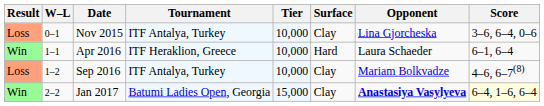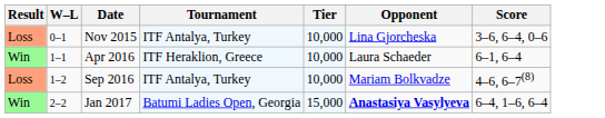 <table class="sortable wikitable">
 <tr>
 <th>Result</th>
 <th class="unsortable">W–L</th>
 <th>Date</th>
 <th>Tournament</th>
 <th>Tier</th>
-<th>Surface</th>
 <th>Opponent</th>
 <th class="unsortable">Score</th>
 </tr>
 <tr>
 <td style="background:#ffa07a;">Loss</td>
 <td><small>0–1</small></td>
 <td>Nov 2015</td>
 <td style="background:#f0f8ff;">ITF Antalya, Turkey</td>
 <td style="background:#f0f8ff;">10,000</td>
-<td>Clay</td>
 <td> <a href='#'>Lina Gjorcheska</a></td>
 <td>3–6, 6–4, 0–6</td>
 </tr>
 <tr>
 <td style="background:#98fb98;">Win</td>
 <td><small>1–1</small></td>
 <td>Apr 2016</td>
 <td style="background:#f0f8ff;">ITF Heraklion, Greece</td>
 <td style="background:#f0f8ff;">10,000</td>
-<td>Hard</td>
 <td> Laura Schaeder</td>
 <td>6–1, 6–4</td>
 </tr>
 <tr>
 <td style="background:#ffa07a;">Loss</td>
 <td><small>1–2</small></td>
 <td>Sep 2016</td>
 <td style="background:#f0f8ff;">ITF Antalya, Turkey</td>
 <td style="background:#f0f8ff;">10,000</td>
-<td>Clay</td>
 <td> <a href='#'>Mariam Bolkvadze</a></td>
 <td>4–6, 6–7<sup>(8)</sup></td>
 </tr>
 <tr>
 <td style="background:#98fb98;">Win</td>
 <td><small>2–2</small></td>
 <td>Jan 2017</td>
 <td style="background:#f0f8ff;"><a href='#'>Batumi Ladies Open</a>, Georgia</td>
 <td style="background:#f0f8ff;">15,000</td>
-<td>Clay</td>
 <td><strong> <a href='#'>Anastasiya Vasylyeva</a></strong></td>
-<td style="background: lightyellow;">6–4, 1–6, 6–4</td>
+<td>6–4, 1–6, 6–4</td>
 </tr>
 </table>
